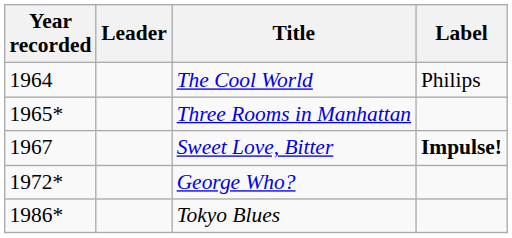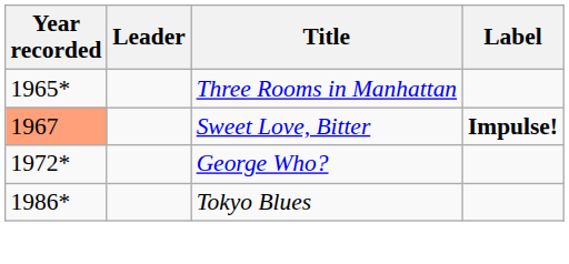 <table class="wikitable sortable">
 <tr>
 <th>Year <br>recorded</th>
 <th>Leader</th>
 <th>Title</th>
 <th>Label</th>
 </tr>
 <tr>
-<td>1964</td>
-<td></td>
-<td><em><a href='#'>The Cool World</a></em></td>
-<td>Philips</td>
-</tr>
-<tr>
 <td>1965*</td>
 <td></td>
 <td><em><a href='#'>Three Rooms in Manhattan</a></em></td>
 <td></td>
 </tr>
 <tr>
-<td>1967</td>
+<td style="background: lightsalmon;">1967</td>
 <td></td>
 <td><em><a href='#'>Sweet Love, Bitter</a></em></td>
 <td><strong>Impulse!</strong></td>
 </tr>
 <tr>
 <td>1972*</td>
 <td></td>
 <td><em><a href='#'>George Who?</a></em></td>
 <td></td>
 </tr>
 <tr>
 <td>1986*</td>
 <td></td>
 <td><em>Tokyo Blues</em></td>
 <td></td>
 </tr>
 </table>
